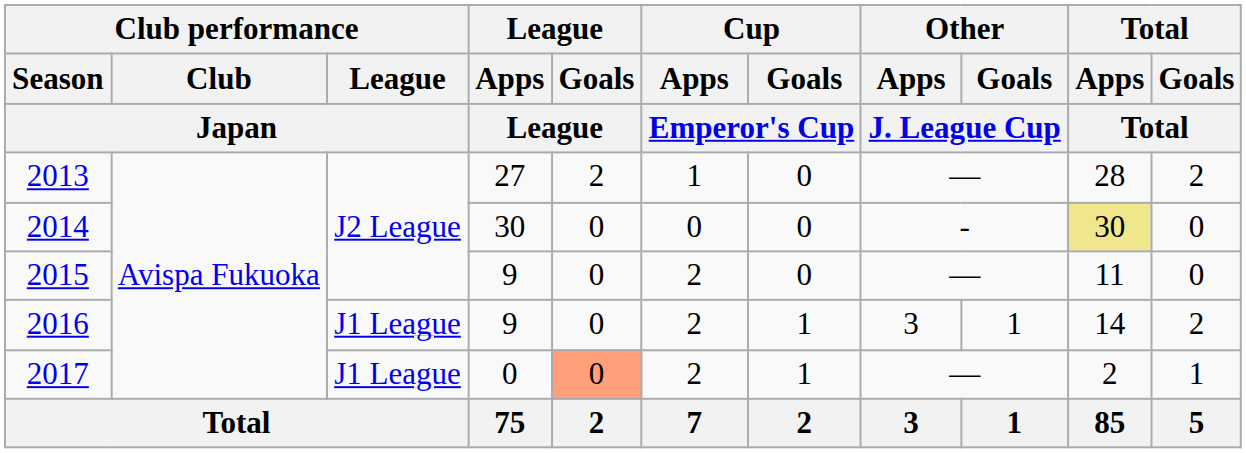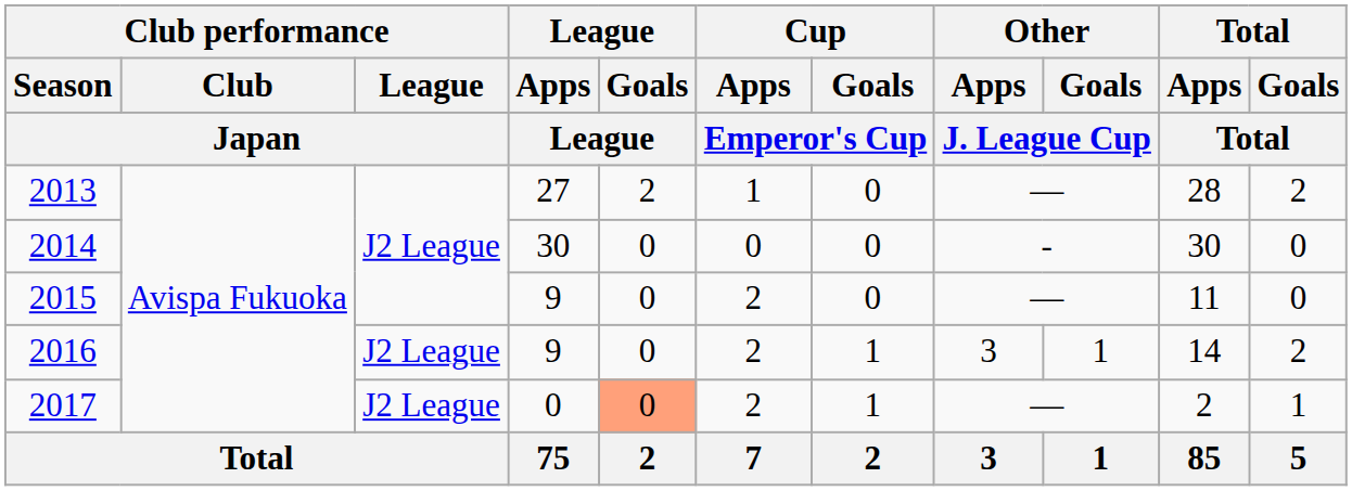 <table class="wikitable" style="text-align:center;">
 <tr>
 <th colspan=3>Club performance</th>
 <th colspan=2>League</th>
 <th colspan=2>Cup</th>
 <th colspan=2>Other</th>
 <th colspan=2>Total</th>
 </tr>
 <tr>
 <th>Season</th>
 <th>Club</th>
 <th>League</th>
 <th>Apps</th>
 <th>Goals</th>
 <th>Apps</th>
 <th>Goals</th>
 <th>Apps</th>
 <th>Goals</th>
 <th>Apps</th>
 <th>Goals</th>
 </tr>
 <tr>
 <th colspan=3>Japan</th>
 <th colspan=2>League</th>
 <th colspan=2><a href='#'>Emperor's Cup</a></th>
 <th colspan=2><a href='#'>J. League Cup</a></th>
 <th colspan=2>Total</th>
 </tr>
 <tr>
 <td><a href='#'>2013</a></td>
 <td rowspan="5"><a href='#'>Avispa Fukuoka</a></td>
 <td rowspan="3"><a href='#'>J2 League</a></td>
 <td>27</td>
 <td>2</td>
 <td>1</td>
 <td>0</td>
 <td colspan="2">—</td>
 <td>28</td>
 <td>2</td>
 </tr>
 <tr>
 <td><a href='#'>2014</a></td>
 <td>30</td>
 <td>0</td>
 <td>0</td>
 <td>0</td>
 <td colspan="2">-</td>
-<td style="background: khaki;">30</td>
+<td>30</td>
 <td>0</td>
 </tr>
 <tr>
 <td><a href='#'>2015</a></td>
 <td>9</td>
 <td>0</td>
 <td>2</td>
 <td>0</td>
 <td colspan="2">—</td>
 <td>11</td>
 <td>0</td>
 </tr>
 <tr>
 <td><a href='#'>2016</a></td>
-<td><a href='#'>J1 League</a></td>
+<td><a href='#'>J2 League</a></td>
 <td>9</td>
 <td>0</td>
 <td>2</td>
 <td>1</td>
 <td>3</td>
 <td>1</td>
 <td>14</td>
 <td>2</td>
 </tr>
 <tr>
 <td><a href='#'>2017</a></td>
-<td><a href='#'>J1 League</a></td>
+<td><a href='#'>J2 League</a></td>
 <td>0</td>
 <td style="background: lightsalmon;">0</td>
 <td>2</td>
 <td>1</td>
 <td colspan="2">—</td>
 <td>2</td>
 <td>1</td>
 </tr>
 <tr>
 <th colspan=3>Total</th>
 <th>75</th>
 <th>2</th>
 <th>7</th>
 <th>2</th>
 <th>3</th>
 <th>1</th>
 <th>85</th>
 <th>5</th>
 </tr>
 </table>
